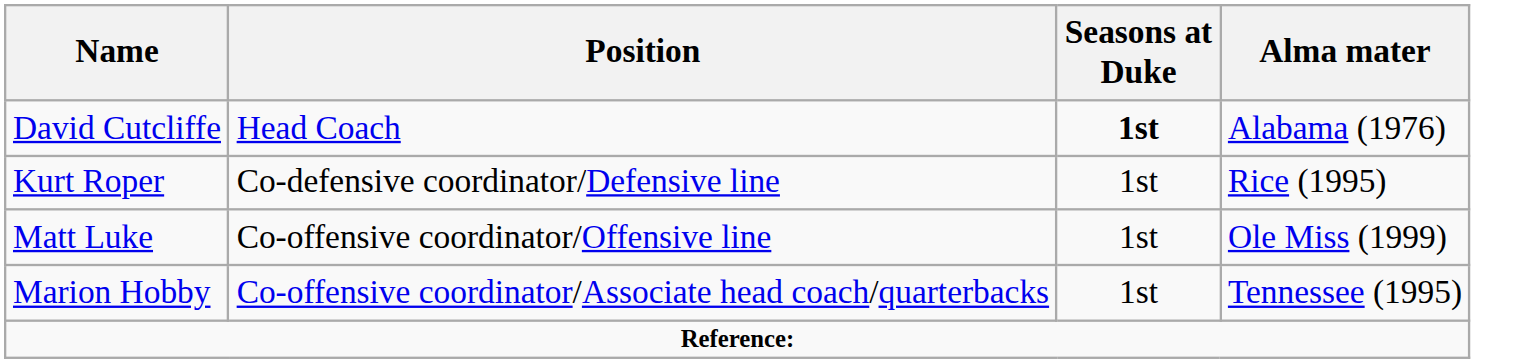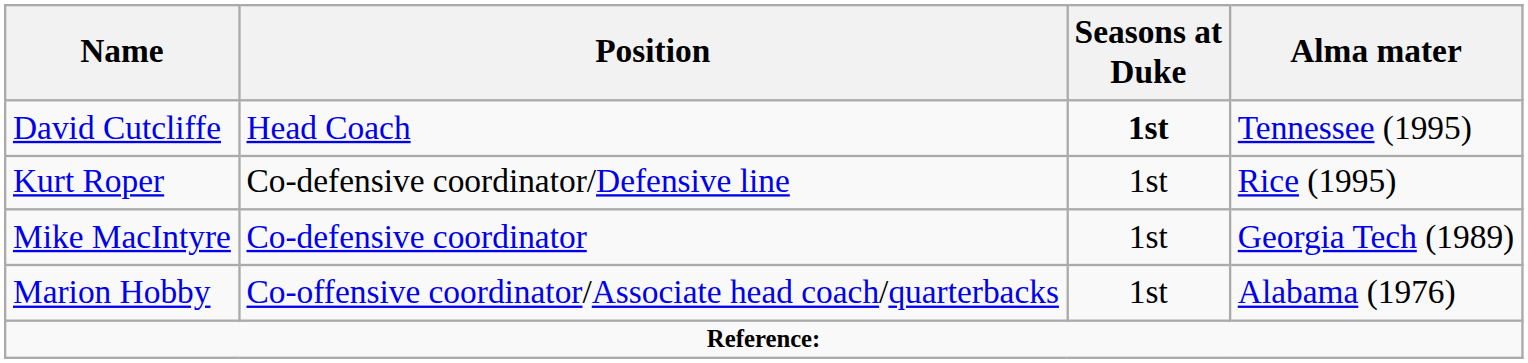 <table class="wikitable" border="1" style="font-size:90%;">
 <tr>
 <th>Name</th>
 <th>Position</th>
 <th>Seasons at<br>Duke</th>
 <th>Alma mater</th>
 </tr>
 <tr>
 <td><a href='#'>David Cutcliffe</a></td>
 <td><a href='#'>Head Coach</a></td>
 <td align=center><strong>1st</strong></td>
-<td><a href='#'>Alabama</a> (1976)</td>
+<td><a href='#'>Tennessee</a> (1995)</td>
 </tr>
 <tr>
 <td><a href='#'>Kurt Roper</a></td>
 <td>Co-defensive coordinator/<a href='#'>Defensive line</a></td>
 <td align=center>1st</td>
 <td><a href='#'>Rice</a> (1995)</td>
 </tr>
 <tr>
-<td><a href='#'>Matt Luke</a></td>
-<td>Co-offensive coordinator/<a href='#'>Offensive line</a></td>
+<td><a href='#'>Mike MacIntyre</a></td>
+<td><a href='#'>Co-defensive coordinator</a></td>
 <td align=center>1st</td>
-<td><a href='#'>Ole Miss</a> (1999)</td>
+<td><a href='#'>Georgia Tech</a> (1989)</td>
 </tr>
 <tr>
 <td><a href='#'>Marion Hobby</a></td>
 <td><a href='#'>Co-offensive coordinator</a>/<a href='#'>Associate head coach</a>/<a href='#'>quarterbacks</a></td>
 <td align=center>1st</td>
-<td><a href='#'>Tennessee</a> (1995)</td>
+<td><a href='#'>Alabama</a> (1976)</td>
 </tr>
 <tr>
 <td colspan="4" style="font-size: 8pt" align="center"><strong>Reference:</strong></td>
 </tr>
 </table>
